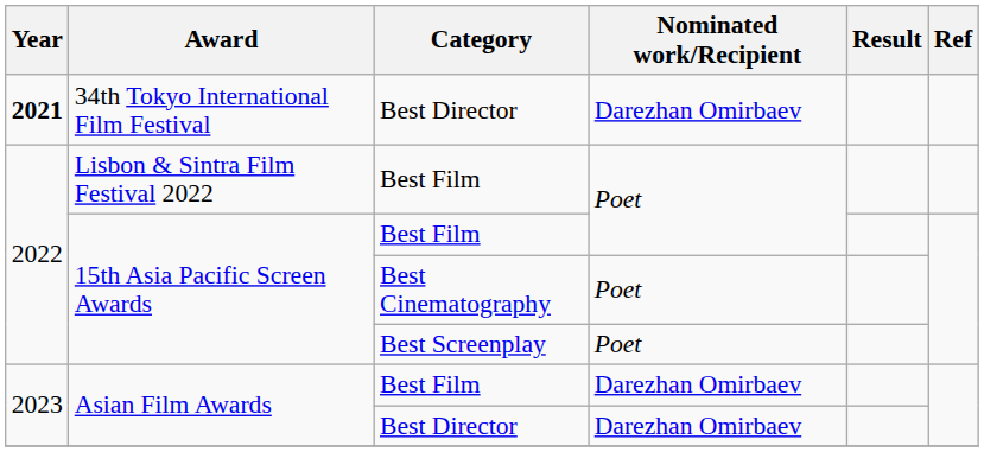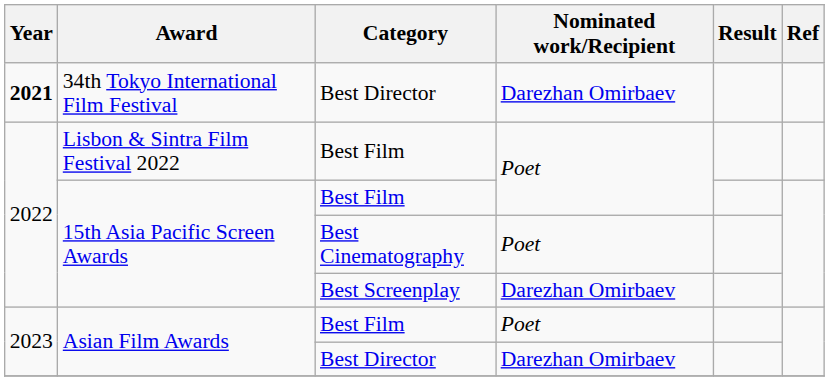 <table class="wikitable sortable">
 <tr>
 <th scope="col">Year</th>
 <th scope="col">Award</th>
 <th scope="col">Category</th>
 <th scope="col">Nominated work/Recipient</th>
 <th scope="col">Result</th>
 <th scope="col">Ref</th>
 </tr>
 <tr>
 <td rowspan="1"><strong>2021</strong></td>
 <td rowspan="1">34th <a href='#'>Tokyo International Film Festival</a></td>
 <td>Best Director</td>
 <td><a href='#'>Darezhan Omirbaev</a></td>
 <td></td>
 <td style="text-align:center" rowspan="1"></td>
 </tr>
 <tr>
 <td rowspan="4">2022</td>
 <td rowspan="1"><a href='#'>Lisbon & Sintra Film Festival</a> 2022</td>
 <td>Best Film</td>
 <td rowspan=2><em>Poet</em></td>
 <td></td>
 <td style="text-align:center" rowspan="1"></td>
 </tr>
 <tr>
 <td rowspan="3"><a href='#'>15th Asia Pacific Screen Awards</a></td>
 <td><a href='#'>Best Film</a></td>
 <td></td>
 <td style="text-align:center" rowspan="3"></td>
 </tr>
 <tr>
 <td><a href='#'>Best Cinematography</a></td>
 <td><em>Poet</em></td>
 <td></td>
 </tr>
 <tr>
 <td><a href='#'>Best Screenplay</a></td>
-<td><em>Poet</em></td>
+<td><a href='#'>Darezhan Omirbaev</a></td>
 <td></td>
 </tr>
 <tr>
 <td rowspan="2">2023</td>
 <td rowspan="2"><a href='#'>Asian Film Awards</a></td>
 <td><a href='#'>Best Film</a></td>
-<td><a href='#'>Darezhan Omirbaev</a></td>
+<td><em>Poet</em></td>
 <td></td>
 <td style="text-align:center" rowspan="2"></td>
 </tr>
 <tr>
 <td><a href='#'>Best Director</a></td>
 <td><a href='#'>Darezhan Omirbaev</a></td>
 <td></td>
 </tr>
 <tr>
 </tr>
 </table>
